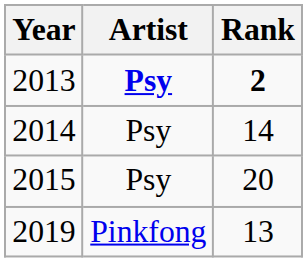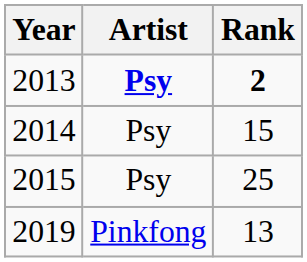 <table class="wikitable sortable" style="text-align:center">
 <tr>
 <th>Year</th>
 <th>Artist</th>
 <th>Rank</th>
 </tr>
 <tr>
 <td>2013</td>
 <td><strong><a href='#'>Psy</a></strong></td>
 <td><span><strong>2</strong></span></td>
 </tr>
 <tr>
 <td>2014</td>
 <td>Psy</td>
-<td>14</td>
+<td>15</td>
 </tr>
 <tr>
 <td>2015</td>
 <td>Psy</td>
-<td>20</td>
+<td>25</td>
 </tr>
 <tr>
 <td>2019</td>
 <td><a href='#'>Pinkfong</a></td>
 <td>13</td>
 </tr>
 </table>
